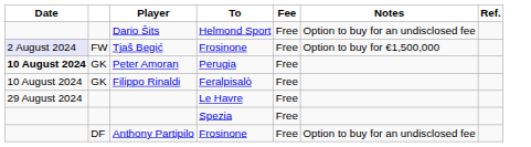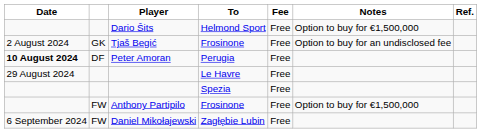 <table class="wikitable plainrowheaders">
 <tr>
 <th style="background:white; color:black; text-align:center;"><strong>Date</strong></th>
 <th style="background:white; color:black; text-align:center;"><strong></strong></th>
 <th style="background:white; color:black; text-align:center;"><strong>Player</strong></th>
 <th style="background:white; color:black; text-align:center;"><strong>To</strong></th>
 <th style="background:white; color:black; text-align:center;"><strong>Fee</strong></th>
 <th style="background:white; color:black; text-align:center;"><strong>Notes</strong></th>
 <th style="background:white; color:black; text-align:center;"><strong>Ref.</strong></th>
 </tr>
 <tr>
 <td></td>
 <td></td>
 <td> <a href='#'>Dario Šits</a></td>
 <td> <a href='#'>Helmond Sport</a></td>
 <td>Free</td>
+<td>Option to buy for €1,500,000</td>
+<td></td>
+</tr>
+<tr>
+<td>2 August 2024</td>
+<td>GK</td>
+<td> <a href='#'>Tjaš Begić</a></td>
+<td> <a href='#'>Frosinone</a></td>
+<td>Free</td>
 <td>Option to buy for an undisclosed fee</td>
 <td></td>
 </tr>
 <tr>
-<td style="background: lavender;">2 August 2024</td>
-<td>FW</td>
-<td> <a href='#'>Tjaš Begić</a></td>
-<td> <a href='#'>Frosinone</a></td>
-<td>Free</td>
-<td>Option to buy for €1,500,000</td>
-<td></td>
-</tr>
-<tr>
 <td><strong>10 August 2024</strong></td>
-<td>GK</td>
+<td>DF</td>
 <td> <a href='#'>Peter Amoran</a></td>
 <td> <a href='#'>Perugia</a></td>
-<td>Free</td>
-<td></td>
-<td></td>
-</tr>
-<tr>
-<td>10 August 2024</td>
-<td>GK</td>
-<td> <a href='#'>Filippo Rinaldi</a></td>
-<td> <a href='#'>Feralpisalò</a></td>
 <td>Free</td>
 <td></td>
 <td></td>
 </tr>
 <tr>
 <td>29 August 2024</td>
 <td></td>
 <td></td>
 <td> <a href='#'>Le Havre</a></td>
 <td>Free</td>
 <td></td>
 <td></td>
 </tr>
 <tr>
 <td></td>
 <td></td>
 <td></td>
 <td> <a href='#'>Spezia</a></td>
 <td>Free</td>
 <td></td>
 <td></td>
 </tr>
 <tr>
 <td></td>
-<td>DF</td>
+<td>FW</td>
 <td> <a href='#'>Anthony Partipilo</a></td>
 <td> <a href='#'>Frosinone</a></td>
 <td>Free</td>
-<td>Option to buy for an undisclosed fee</td>
+<td>Option to buy for €1,500,000</td>
+<td></td>
+</tr>
+<tr>
+<td>6 September 2024</td>
+<td>FW</td>
+<td> <a href='#'>Daniel Mikołajewski</a></td>
+<td> <a href='#'>Zagłębie Lubin</a></td>
+<td>Free</td>
+<td></td>
 <td></td>
 </tr>
 </table>
